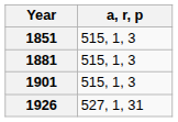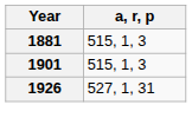 <table class="wikitable" style="margin:0 0 0 3em; border:1px solid darkgrey;">
 <tr>
 <th style="width:75px;">Year</th>
 <th style="width:100px;">a, r, p</th>
-</tr>
-<tr>
-<th>1851</th>
-<td>515, 1, 3 </td>
 </tr>
 <tr>
 <th>1881</th>
 <td>515, 1, 3 </td>
 </tr>
 <tr>
 <th>1901</th>
 <td>515, 1, 3 </td>
 </tr>
 <tr>
 <th>1926</th>
 <td>527, 1, 31 </td>
 </tr>
 </table>
